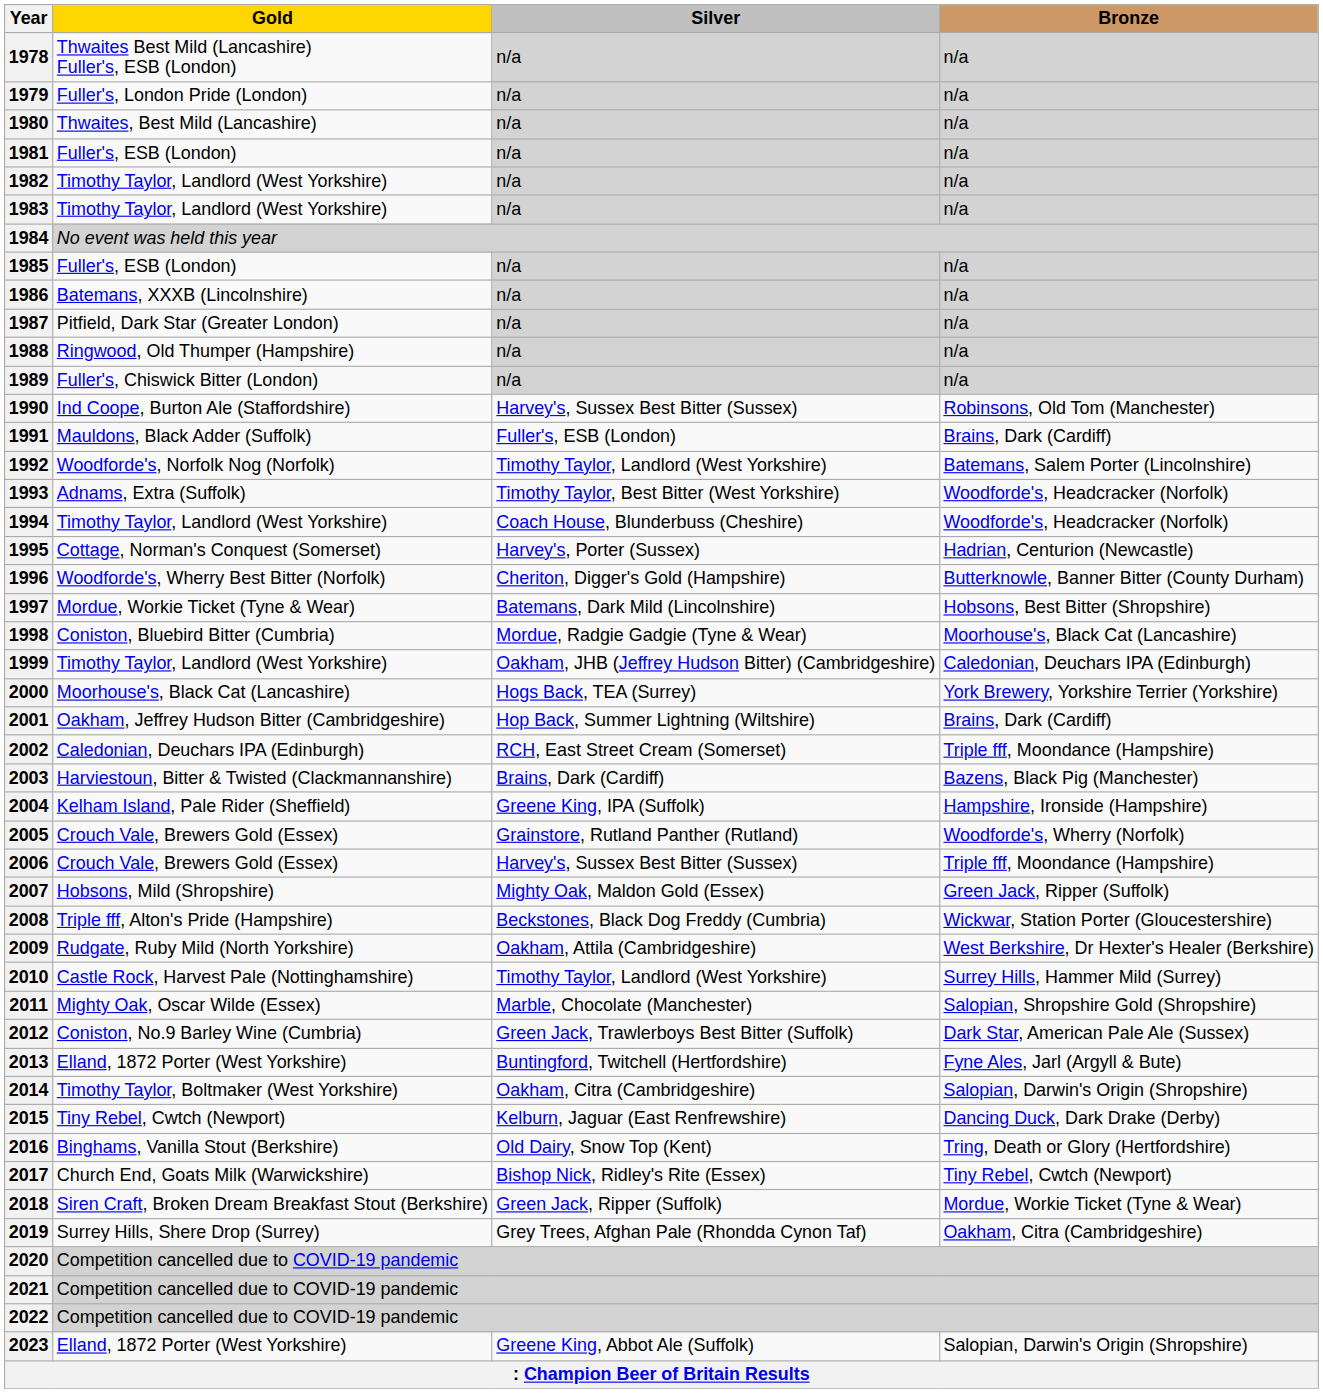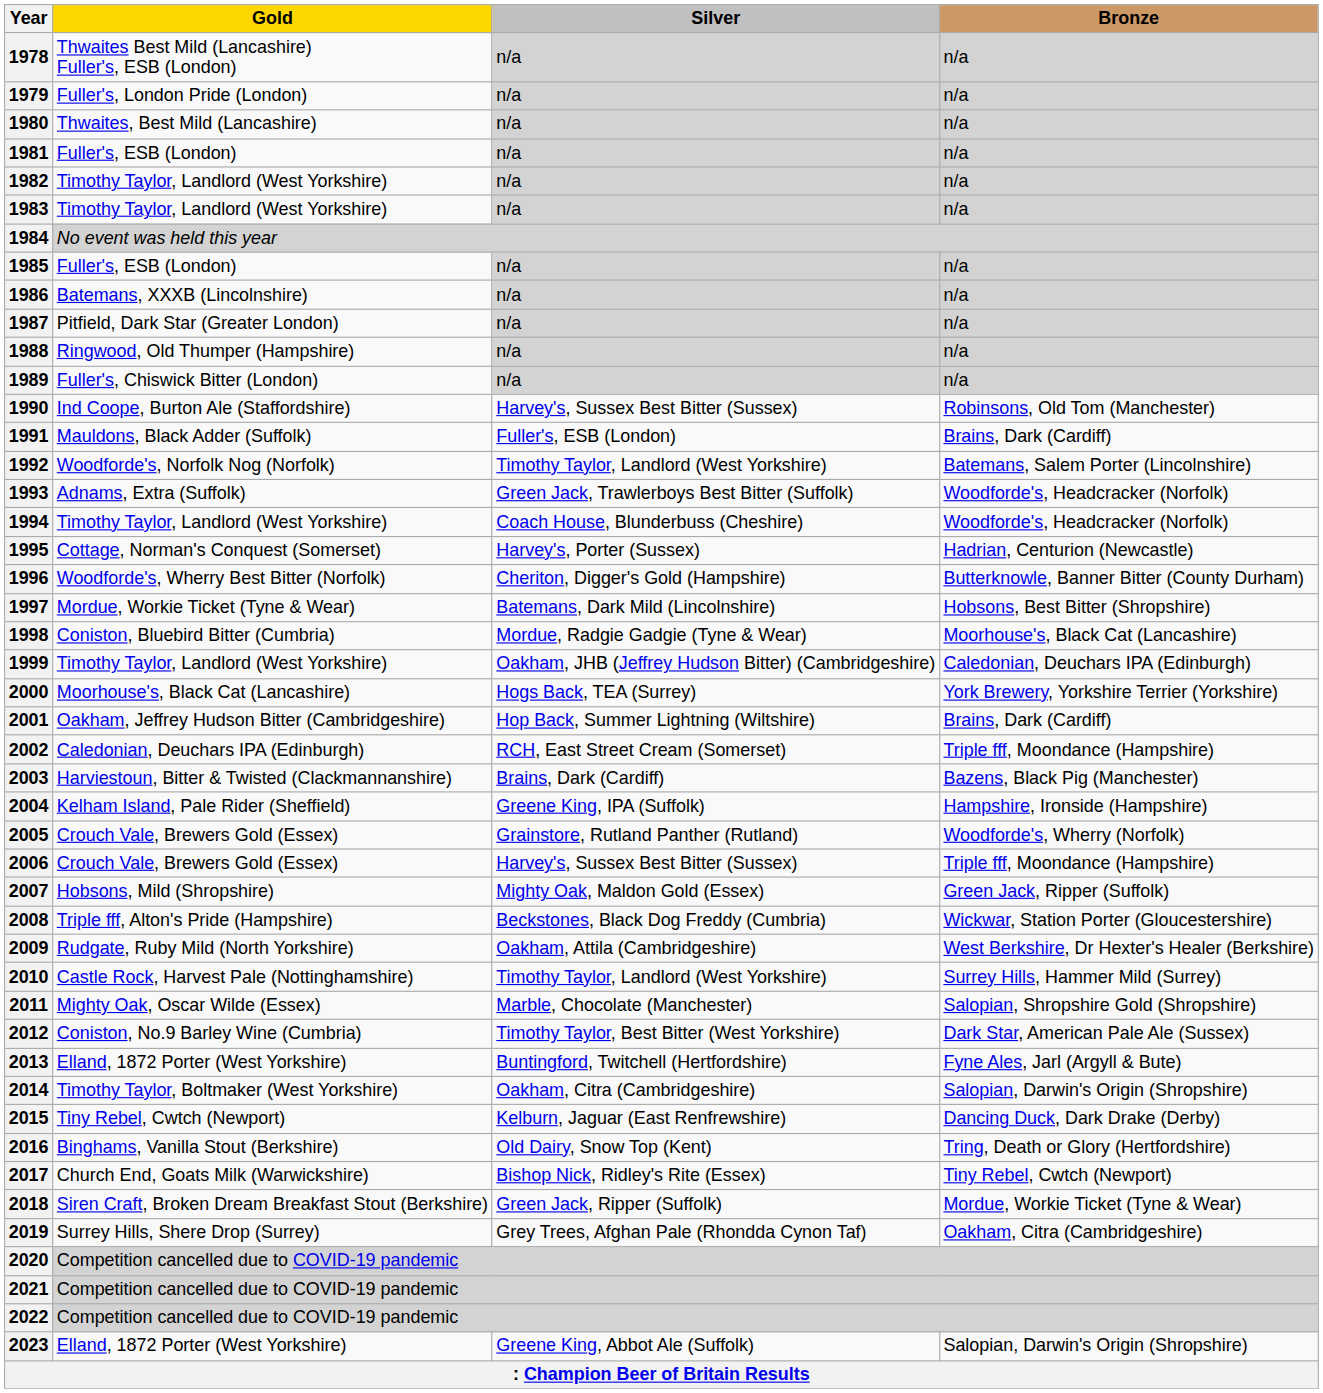 <table class="wikitable">
 <tr>
 <th>Year</th>
 <th style="background:gold;"><strong>Gold</strong></th>
 <th style="background:silver;"><strong>Silver</strong></th>
 <th style="background:#c96;"><strong>Bronze</strong></th>
 </tr>
 <tr>
 <th>1978</th>
 <td><a href='#'>Thwaites</a> Best Mild (Lancashire)<br> <a href='#'>Fuller's</a>, ESB (London)</td>
 <td style="background:lightgray">n/a</td>
 <td style="background:lightgray">n/a</td>
 </tr>
 <tr>
 <th>1979</th>
 <td><a href='#'>Fuller's</a>, London Pride (London)</td>
 <td style="background:lightgray">n/a</td>
 <td style="background:lightgray">n/a</td>
 </tr>
 <tr>
 <th>1980</th>
 <td><a href='#'>Thwaites</a>, Best Mild (Lancashire)</td>
 <td style="background:lightgray">n/a</td>
 <td style="background:lightgray">n/a</td>
 </tr>
 <tr>
 <th>1981</th>
 <td><a href='#'>Fuller's</a>, ESB (London)</td>
 <td style="background:lightgray">n/a</td>
 <td style="background:lightgray">n/a</td>
 </tr>
 <tr>
 <th>1982</th>
 <td><a href='#'>Timothy Taylor</a>, Landlord (West Yorkshire)</td>
 <td style="background:lightgray">n/a</td>
 <td style="background:lightgray">n/a</td>
 </tr>
 <tr>
 <th>1983</th>
 <td><a href='#'>Timothy Taylor</a>, Landlord (West Yorkshire)</td>
 <td style="background:lightgray">n/a</td>
 <td style="background:lightgray">n/a</td>
 </tr>
 <tr>
 <th>1984</th>
 <td style="background:lightgray" colspan="3"><em>No event was held this year</em></td>
 </tr>
 <tr>
 <th>1985</th>
 <td><a href='#'>Fuller's</a>, ESB (London)</td>
 <td style="background:lightgray">n/a</td>
 <td style="background:lightgray">n/a</td>
 </tr>
 <tr>
 <th>1986</th>
 <td><a href='#'>Batemans</a>, XXXB (Lincolnshire)</td>
 <td style="background:lightgray">n/a</td>
 <td style="background:lightgray">n/a</td>
 </tr>
 <tr>
 <th>1987</th>
 <td>Pitfield, Dark Star (Greater London)</td>
 <td style="background:lightgray">n/a</td>
 <td style="background:lightgray">n/a</td>
 </tr>
 <tr>
 <th>1988</th>
 <td><a href='#'>Ringwood</a>, Old Thumper (Hampshire)</td>
 <td style="background:lightgray">n/a</td>
 <td style="background:lightgray">n/a</td>
 </tr>
 <tr>
 <th>1989</th>
 <td><a href='#'>Fuller's</a>, Chiswick Bitter (London)</td>
 <td style="background:lightgray">n/a</td>
 <td style="background:lightgray">n/a</td>
 </tr>
 <tr>
 <th>1990</th>
 <td><a href='#'>Ind Coope</a>, Burton Ale (Staffordshire)</td>
 <td><a href='#'>Harvey's</a>, Sussex Best Bitter (Sussex)</td>
 <td><a href='#'>Robinsons</a>, Old Tom (Manchester)</td>
 </tr>
 <tr>
 <th>1991</th>
 <td><a href='#'>Mauldons</a>, Black Adder (Suffolk)</td>
 <td><a href='#'>Fuller's</a>, ESB (London)</td>
 <td><a href='#'>Brains</a>, Dark (Cardiff)</td>
 </tr>
 <tr>
 <th>1992</th>
 <td><a href='#'>Woodforde's</a>, Norfolk Nog (Norfolk)</td>
 <td><a href='#'>Timothy Taylor</a>, Landlord (West Yorkshire)</td>
 <td><a href='#'>Batemans</a>, Salem Porter (Lincolnshire)</td>
 </tr>
 <tr>
 <th>1993</th>
 <td><a href='#'>Adnams</a>, Extra (Suffolk)</td>
-<td><a href='#'>Timothy Taylor</a>, Best Bitter (West Yorkshire)</td>
+<td><a href='#'>Green Jack</a>, Trawlerboys Best Bitter (Suffolk)</td>
 <td><a href='#'>Woodforde's</a>, Headcracker (Norfolk)</td>
 </tr>
 <tr>
 <th>1994</th>
 <td><a href='#'>Timothy Taylor</a>, Landlord (West Yorkshire)</td>
 <td><a href='#'>Coach House</a>, Blunderbuss (Cheshire)</td>
 <td><a href='#'>Woodforde's</a>, Headcracker (Norfolk)</td>
 </tr>
 <tr>
 <th>1995</th>
 <td><a href='#'>Cottage</a>, Norman's Conquest (Somerset)</td>
 <td><a href='#'>Harvey's</a>, Porter (Sussex)</td>
 <td><a href='#'>Hadrian</a>, Centurion (Newcastle)</td>
 </tr>
 <tr>
 <th>1996</th>
 <td><a href='#'>Woodforde's</a>, Wherry Best Bitter (Norfolk)</td>
 <td><a href='#'>Cheriton</a>, Digger's Gold (Hampshire)</td>
 <td><a href='#'>Butterknowle</a>, Banner Bitter (County Durham)</td>
 </tr>
 <tr>
 <th>1997</th>
 <td><a href='#'>Mordue</a>, Workie Ticket (Tyne & Wear)</td>
 <td><a href='#'>Batemans</a>, Dark Mild (Lincolnshire)</td>
 <td><a href='#'>Hobsons</a>, Best Bitter (Shropshire)</td>
 </tr>
 <tr>
 <th>1998</th>
 <td><a href='#'>Coniston</a>, Bluebird Bitter (Cumbria)</td>
 <td><a href='#'>Mordue</a>, Radgie Gadgie (Tyne & Wear)</td>
 <td><a href='#'>Moorhouse's</a>, Black Cat (Lancashire)</td>
 </tr>
 <tr>
 <th>1999</th>
 <td><a href='#'>Timothy Taylor</a>, Landlord (West Yorkshire)</td>
 <td><a href='#'>Oakham</a>, JHB (<a href='#'>Jeffrey Hudson</a> Bitter) (Cambridgeshire)</td>
 <td><a href='#'>Caledonian</a>, Deuchars IPA (Edinburgh)</td>
 </tr>
 <tr>
 <th>2000</th>
 <td><a href='#'>Moorhouse's</a>, Black Cat (Lancashire)</td>
 <td><a href='#'>Hogs Back</a>, TEA (Surrey)</td>
 <td><a href='#'>York Brewery</a>, Yorkshire Terrier (Yorkshire)</td>
 </tr>
 <tr>
 <th>2001</th>
 <td><a href='#'>Oakham</a>, Jeffrey Hudson Bitter (Cambridgeshire)</td>
 <td><a href='#'>Hop Back</a>, Summer Lightning (Wiltshire)</td>
 <td><a href='#'>Brains</a>, Dark (Cardiff)</td>
 </tr>
 <tr>
 <th>2002</th>
 <td><a href='#'>Caledonian</a>, Deuchars IPA (Edinburgh)</td>
 <td><a href='#'>RCH</a>, East Street Cream (Somerset)</td>
 <td><a href='#'>Triple fff</a>, Moondance (Hampshire)</td>
 </tr>
 <tr>
 <th>2003</th>
 <td><a href='#'>Harviestoun</a>, Bitter & Twisted (Clackmannanshire)</td>
 <td><a href='#'>Brains</a>, Dark (Cardiff)</td>
 <td><a href='#'>Bazens</a>, Black Pig (Manchester)</td>
 </tr>
 <tr>
 <th>2004</th>
 <td><a href='#'>Kelham Island</a>, Pale Rider (Sheffield)</td>
 <td><a href='#'>Greene King</a>, IPA (Suffolk)</td>
 <td><a href='#'>Hampshire</a>, Ironside (Hampshire)</td>
 </tr>
 <tr>
 <th>2005</th>
 <td><a href='#'>Crouch Vale</a>, Brewers Gold (Essex)</td>
 <td><a href='#'>Grainstore</a>, Rutland Panther (Rutland)</td>
 <td><a href='#'>Woodforde's</a>, Wherry (Norfolk)</td>
 </tr>
 <tr>
 <th>2006</th>
 <td><a href='#'>Crouch Vale</a>, Brewers Gold (Essex)</td>
 <td><a href='#'>Harvey's</a>, Sussex Best Bitter (Sussex)</td>
 <td><a href='#'>Triple fff</a>, Moondance (Hampshire)</td>
 </tr>
 <tr>
 <th>2007</th>
 <td><a href='#'>Hobsons</a>, Mild (Shropshire)</td>
 <td><a href='#'>Mighty Oak</a>, Maldon Gold (Essex)</td>
 <td><a href='#'>Green Jack</a>, Ripper (Suffolk)</td>
 </tr>
 <tr>
 <th>2008</th>
 <td><a href='#'>Triple fff</a>, Alton's Pride (Hampshire)</td>
 <td><a href='#'>Beckstones</a>, Black Dog Freddy (Cumbria)</td>
 <td><a href='#'>Wickwar</a>, Station Porter (Gloucestershire)</td>
 </tr>
 <tr>
 <th>2009</th>
 <td><a href='#'>Rudgate</a>, Ruby Mild (North Yorkshire)</td>
 <td><a href='#'>Oakham</a>, Attila (Cambridgeshire)</td>
 <td><a href='#'>West Berkshire</a>, Dr Hexter's Healer (Berkshire)</td>
 </tr>
 <tr>
 <th>2010</th>
 <td><a href='#'>Castle Rock</a>, Harvest Pale (Nottinghamshire)</td>
 <td><a href='#'>Timothy Taylor</a>, Landlord (West Yorkshire)</td>
 <td><a href='#'>Surrey Hills</a>, Hammer Mild (Surrey)</td>
 </tr>
 <tr>
 <th>2011</th>
 <td><a href='#'>Mighty Oak</a>, Oscar Wilde (Essex)</td>
 <td><a href='#'>Marble</a>, Chocolate (Manchester)</td>
 <td><a href='#'>Salopian</a>, Shropshire Gold (Shropshire)</td>
 </tr>
 <tr>
 <th>2012</th>
 <td><a href='#'>Coniston</a>, No.9 Barley Wine (Cumbria)</td>
-<td><a href='#'>Green Jack</a>, Trawlerboys Best Bitter (Suffolk)</td>
+<td><a href='#'>Timothy Taylor</a>, Best Bitter (West Yorkshire)</td>
 <td><a href='#'>Dark Star</a>, American Pale Ale (Sussex)</td>
 </tr>
 <tr>
 <th>2013</th>
 <td><a href='#'>Elland</a>, 1872 Porter (West Yorkshire)</td>
 <td><a href='#'>Buntingford</a>, Twitchell (Hertfordshire)</td>
 <td><a href='#'>Fyne Ales</a>, Jarl (Argyll & Bute)</td>
 </tr>
 <tr>
 <th>2014</th>
 <td><a href='#'>Timothy Taylor</a>, Boltmaker (West Yorkshire)</td>
 <td><a href='#'>Oakham</a>, Citra (Cambridgeshire)</td>
 <td><a href='#'>Salopian</a>, Darwin's Origin (Shropshire)</td>
 </tr>
 <tr>
 <th>2015</th>
 <td><a href='#'>Tiny Rebel</a>, Cwtch (Newport)</td>
 <td><a href='#'>Kelburn</a>, Jaguar (East Renfrewshire)</td>
 <td><a href='#'>Dancing Duck</a>, Dark Drake (Derby)</td>
 </tr>
 <tr>
 <th>2016</th>
 <td><a href='#'>Binghams</a>, Vanilla Stout (Berkshire)</td>
 <td><a href='#'>Old Dairy</a>, Snow Top (Kent)</td>
 <td><a href='#'>Tring</a>, Death or Glory (Hertfordshire)</td>
 </tr>
 <tr>
 <th>2017</th>
 <td>Church End, Goats Milk (Warwickshire)</td>
 <td><a href='#'>Bishop Nick</a>, Ridley's Rite (Essex)</td>
 <td><a href='#'>Tiny Rebel</a>, Cwtch (Newport)</td>
 </tr>
 <tr>
 <th>2018</th>
 <td><a href='#'>Siren Craft</a>, Broken Dream Breakfast Stout (Berkshire)</td>
 <td><a href='#'>Green Jack</a>, Ripper (Suffolk)</td>
 <td><a href='#'>Mordue</a>, Workie Ticket (Tyne & Wear)</td>
 </tr>
 <tr>
 <th>2019</th>
 <td>Surrey Hills, Shere Drop (Surrey) </td>
 <td>Grey Trees, Afghan Pale (Rhondda Cynon Taf)</td>
 <td><a href='#'>Oakham</a>, Citra (Cambridgeshire)</td>
 </tr>
 <tr>
 <th>2020</th>
 <td style="background:lightgray;" colspan="3">Competition cancelled due to <a href='#'>COVID-19 pandemic</a></td>
 </tr>
 <tr>
 <th>2021</th>
 <td style="background:lightgray;" colspan="3">Competition cancelled due to COVID-19 pandemic</td>
 </tr>
 <tr>
 <th>2022</th>
 <td style="background:lightgray;" colspan="3">Competition cancelled due to COVID-19 pandemic</td>
 </tr>
 <tr>
 <th>2023</th>
 <td><a href='#'>Elland</a>, 1872 Porter (West Yorkshire) </td>
 <td><a href='#'>Greene King</a>, Abbot Ale (Suffolk)</td>
 <td>Salopian, Darwin's Origin (Shropshire)</td>
 </tr>
 <tr>
 <th colspan="4">: <a href='#'>Champion Beer of Britain Results</a></th>
 </tr>
 </table>
